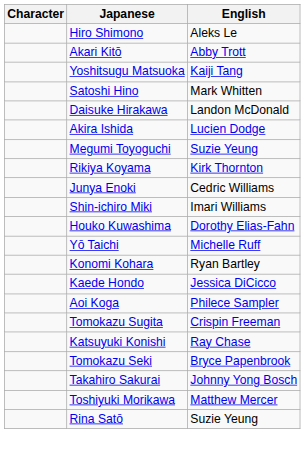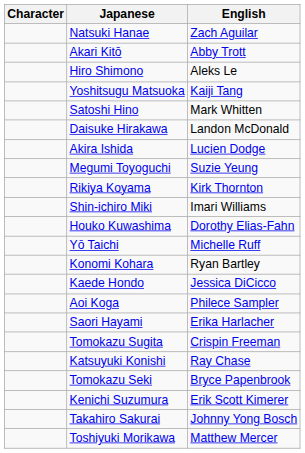 <table class="wikitable sortable">
 <tr>
 <th scope="col">Character</th>
 <th scope="col">Japanese</th>
 <th scope="col">English</th>
 </tr>
 <tr>
 <td scope="row"></td>
-<td align="left"><a href='#'>Hiro Shimono</a></td>
-<td align="left">Aleks Le</td>
+<td align="left"><a href='#'>Natsuki Hanae</a></td>
+<td align="left"><a href='#'>Zach Aguilar</a></td>
 </tr>
 <tr>
 <td scope="row"></td>
 <td align="left"><a href='#'>Akari Kitō</a></td>
 <td align="left"><a href='#'>Abby Trott</a></td>
+</tr>
+<tr>
+<td scope="row"></td>
+<td align="left"><a href='#'>Hiro Shimono</a></td>
+<td align="left">Aleks Le</td>
 </tr>
 <tr>
 <td scope="row"></td>
 <td align="left"><a href='#'>Yoshitsugu Matsuoka</a></td>
 <td align="left"><a href='#'>Kaiji Tang</a></td>
 </tr>
 <tr>
 <td scope="row"></td>
 <td align="left"><a href='#'>Satoshi Hino</a></td>
 <td align="left">Mark Whitten</td>
 </tr>
 <tr>
 <td scope="row"></td>
 <td align="left"><a href='#'>Daisuke Hirakawa</a></td>
 <td align="left">Landon McDonald</td>
 </tr>
 <tr>
 <td scope="row"></td>
 <td align="left"><a href='#'>Akira Ishida</a></td>
 <td align="left"><a href='#'>Lucien Dodge</a></td>
 </tr>
 <tr>
 <td scope="row"></td>
 <td align="left"><a href='#'>Megumi Toyoguchi</a></td>
 <td align="left"><a href='#'>Suzie Yeung</a></td>
 </tr>
 <tr>
 <td scope="row"></td>
 <td align="left"><a href='#'>Rikiya Koyama</a></td>
 <td align="left"><a href='#'>Kirk Thornton</a></td>
 </tr>
 <tr>
 <td scope="row"></td>
-<td align="left"><a href='#'>Junya Enoki</a></td>
-<td align="left">Cedric Williams</td>
-</tr>
-<tr>
-<td scope="row"></td>
 <td align="left"><a href='#'>Shin-ichiro Miki</a></td>
 <td align="left">Imari Williams</td>
 </tr>
 <tr>
 <td scope="row"></td>
 <td align="left"><a href='#'>Houko Kuwashima</a></td>
 <td align="left"><a href='#'>Dorothy Elias-Fahn</a></td>
 </tr>
 <tr>
 <td scope="row"></td>
 <td align="left"><a href='#'>Yō Taichi</a></td>
 <td align="left"><a href='#'>Michelle Ruff</a></td>
 </tr>
 <tr>
 <td scope="row"></td>
 <td align="left"><a href='#'>Konomi Kohara</a></td>
 <td align="left">Ryan Bartley</td>
 </tr>
 <tr>
 <td scope="row"></td>
 <td align="left"><a href='#'>Kaede Hondo</a></td>
 <td align="left"><a href='#'>Jessica DiCicco</a></td>
 </tr>
 <tr>
 <td scope="row"></td>
 <td align="left"><a href='#'>Aoi Koga</a></td>
 <td align="left"><a href='#'>Philece Sampler</a></td>
 </tr>
 <tr>
 <td scope="row"></td>
+<td align="left"><a href='#'>Saori Hayami</a></td>
+<td align="left"><a href='#'>Erika Harlacher</a></td>
+</tr>
+<tr>
+<td scope="row"></td>
 <td align="left"><a href='#'>Tomokazu Sugita</a></td>
 <td align="left"><a href='#'>Crispin Freeman</a></td>
 </tr>
 <tr>
 <td scope="row"></td>
 <td align="left"><a href='#'>Katsuyuki Konishi</a></td>
 <td align="left"><a href='#'>Ray Chase</a></td>
 </tr>
 <tr>
 <td scope="row"></td>
 <td align="left"><a href='#'>Tomokazu Seki</a></td>
 <td align="left"><a href='#'>Bryce Papenbrook</a></td>
 </tr>
 <tr>
 <td scope="row"></td>
+<td align="left"><a href='#'>Kenichi Suzumura</a></td>
+<td align="left"><a href='#'>Erik Scott Kimerer</a></td>
+</tr>
+<tr>
+<td scope="row"></td>
 <td align="left"><a href='#'>Takahiro Sakurai</a></td>
 <td align="left"><a href='#'>Johnny Yong Bosch</a></td>
 </tr>
 <tr>
 <td scope="row"></td>
 <td align="left"><a href='#'>Toshiyuki Morikawa</a></td>
 <td align="left"><a href='#'>Matthew Mercer</a></td>
 </tr>
-<tr>
-<td scope="row"></td>
-<td align="left"><a href='#'>Rina Satō</a></td>
-<td align="left">Suzie Yeung</td>
-</tr>
 </table>
